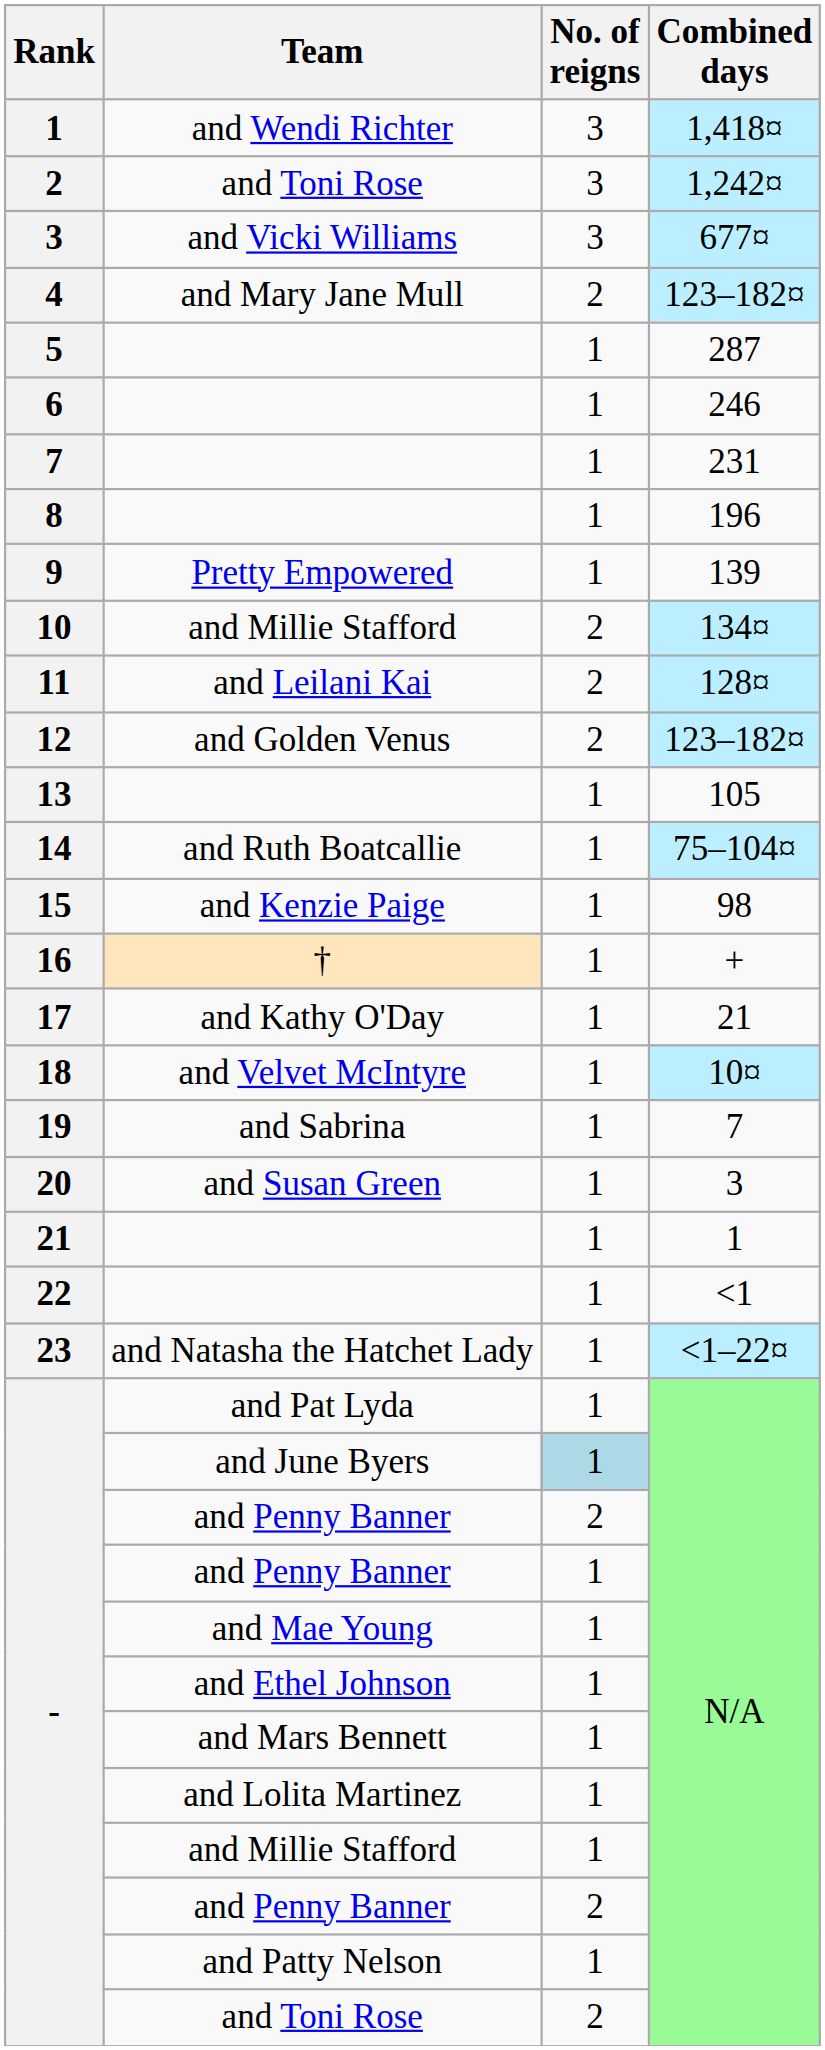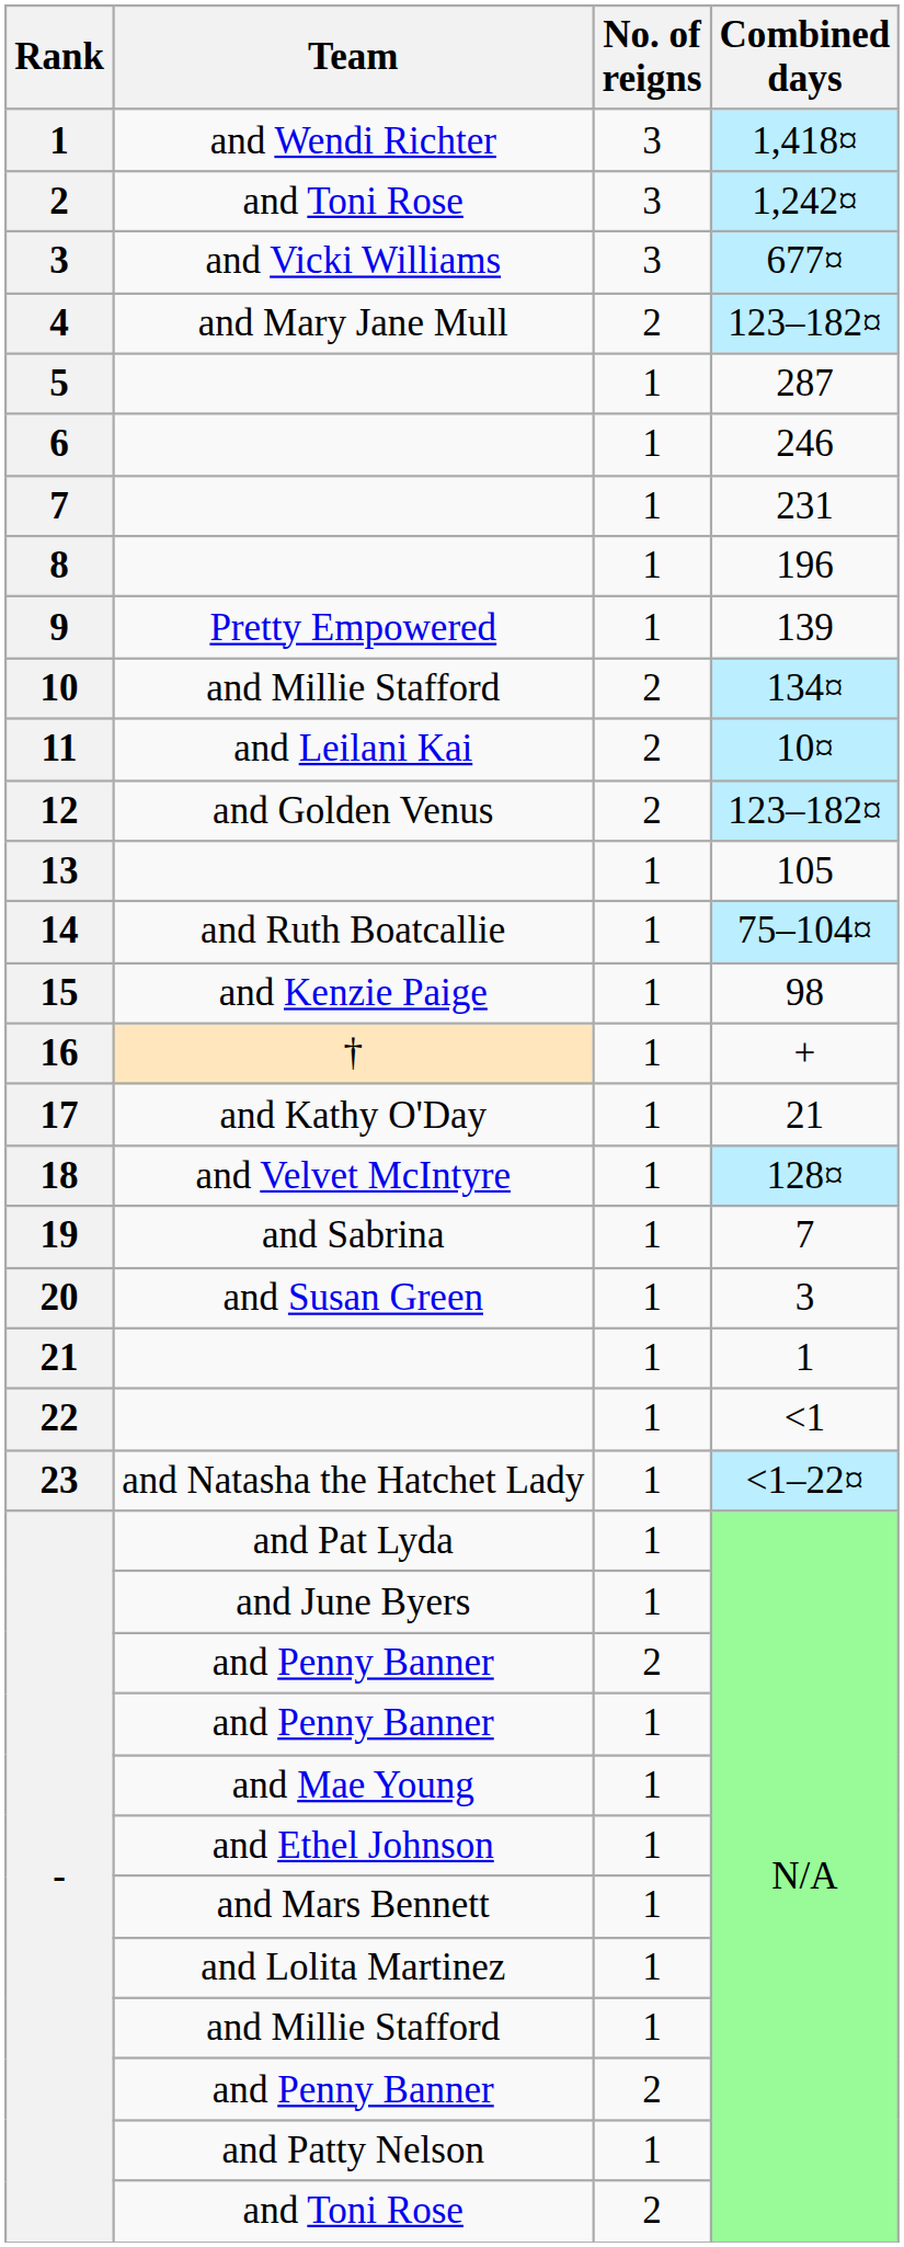 <table class="wikitable sortable" style="text-align: center">
 <tr>
 <th>Rank</th>
 <th>Team</th>
 <th>No. of<br>reigns</th>
 <th>Combined<br>days</th>
 </tr>
 <tr>
 <th>1</th>
 <td> and <a href='#'>Wendi Richter</a></td>
 <td>3</td>
 <td style="background-color:#bbeeff">1,418¤</td>
 </tr>
 <tr>
 <th>2</th>
 <td> and <a href='#'>Toni Rose</a></td>
 <td>3</td>
 <td style="background-color:#bbeeff">1,242¤</td>
 </tr>
 <tr>
 <th>3</th>
 <td> and <a href='#'>Vicki Williams</a></td>
 <td>3</td>
 <td style="background-color:#bbeeff">677¤</td>
 </tr>
 <tr>
 <th>4</th>
 <td> and Mary Jane Mull</td>
 <td>2</td>
 <td style="background-color:#bbeeff">123–182¤</td>
 </tr>
 <tr>
 <th>5</th>
 <td><br></td>
 <td>1</td>
 <td>287</td>
 </tr>
 <tr>
 <th>6</th>
 <td><br></td>
 <td>1</td>
 <td>246</td>
 </tr>
 <tr>
 <th>7</th>
 <td><br></td>
 <td>1</td>
 <td>231</td>
 </tr>
 <tr>
 <th>8</th>
 <td><br></td>
 <td>1</td>
 <td>196</td>
 </tr>
 <tr>
 <th>9</th>
 <td><a href='#'>Pretty Empowered</a> <br></td>
 <td>1</td>
 <td>139</td>
 </tr>
 <tr>
 <th>10</th>
 <td> and Millie Stafford</td>
 <td>2</td>
 <td style="background-color:#bbeeff">134¤</td>
 </tr>
 <tr>
 <th>11</th>
 <td> and <a href='#'>Leilani Kai</a></td>
 <td>2</td>
-<td style="background-color:#bbeeff">128¤</td>
+<td style="background-color:#bbeeff">10¤</td>
 </tr>
 <tr>
 <th>12</th>
 <td> and Golden Venus</td>
 <td>2</td>
 <td style="background-color:#bbeeff">123–182¤</td>
 </tr>
 <tr>
 <th>13</th>
 <td><br></td>
 <td>1</td>
 <td>105</td>
 </tr>
 <tr>
 <th>14</th>
 <td> and Ruth Boatcallie</td>
 <td>1</td>
 <td style="background-color:#bbeeff">75–104¤</td>
 </tr>
 <tr>
 <th>15</th>
 <td> and <a href='#'>Kenzie Paige</a></td>
 <td>1</td>
 <td>98</td>
 </tr>
 <tr>
 <th>16</th>
 <td style="background-color: #ffe6bd"> †<br></td>
 <td>1</td>
 <td>+</td>
 </tr>
 <tr>
 <th>17</th>
 <td> and Kathy O'Day</td>
 <td>1</td>
 <td>21</td>
 </tr>
 <tr>
 <th>18</th>
 <td> and <a href='#'>Velvet McIntyre</a></td>
 <td>1</td>
-<td style="background-color:#bbeeff">10¤</td>
+<td style="background-color:#bbeeff">128¤</td>
 </tr>
 <tr>
 <th>19</th>
 <td> and Sabrina</td>
 <td>1</td>
 <td>7</td>
 </tr>
 <tr>
 <th>20</th>
 <td> and <a href='#'>Susan Green</a></td>
 <td>1</td>
 <td>3</td>
 </tr>
 <tr>
 <th>21</th>
 <td><br></td>
 <td>1</td>
 <td>1</td>
 </tr>
 <tr>
 <th>22</th>
 <td><br></td>
 <td>1</td>
 <td><1</td>
 </tr>
 <tr>
 <th>23</th>
 <td> and Natasha the Hatchet Lady</td>
 <td>1</td>
 <td style="background-color:#bbeeff"><1–22¤</td>
 </tr>
 <tr>
 <th rowspan=12>-</th>
 <td> and Pat Lyda</td>
 <td>1</td>
 <td style="background-color:#98FB98" rowspan=12>N/A</td>
 </tr>
 <tr>
 <td> and June Byers</td>
-<td style="background: lightblue;">1</td>
+<td>1</td>
 </tr>
 <tr>
 <td> and <a href='#'>Penny Banner</a></td>
 <td>2</td>
 </tr>
 <tr>
 <td> and <a href='#'>Penny Banner</a></td>
 <td>1</td>
 </tr>
 <tr>
 <td> and <a href='#'>Mae Young</a></td>
 <td>1</td>
 </tr>
 <tr>
 <td> and <a href='#'>Ethel Johnson</a></td>
 <td>1</td>
 </tr>
 <tr>
 <td> and Mars Bennett</td>
 <td>1</td>
 </tr>
 <tr>
 <td> and Lolita Martinez</td>
 <td>1</td>
 </tr>
 <tr>
 <td> and Millie Stafford</td>
 <td>1</td>
 </tr>
 <tr>
 <td> and <a href='#'>Penny Banner</a></td>
 <td>2</td>
 </tr>
 <tr>
 <td> and Patty Nelson</td>
 <td>1</td>
 </tr>
 <tr>
 <td> and <a href='#'>Toni Rose</a></td>
 <td>2</td>
 </tr>
 </table>
